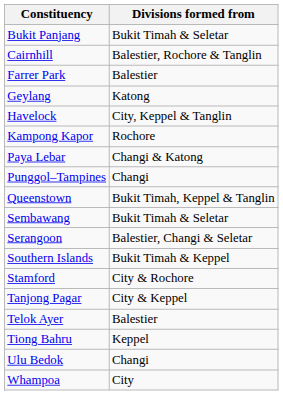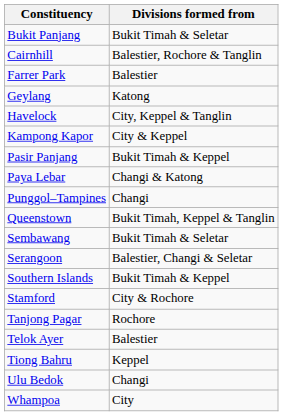 <table class="wikitable">
 <tr>
 <th>Constituency</th>
 <th>Divisions formed from</th>
 </tr>
 <tr>
 <td><a href='#'>Bukit Panjang</a></td>
 <td>Bukit Timah & Seletar</td>
 </tr>
 <tr>
 <td><a href='#'>Cairnhill</a></td>
 <td>Balestier, Rochore & Tanglin</td>
 </tr>
 <tr>
 <td><a href='#'>Farrer Park</a></td>
 <td>Balestier</td>
 </tr>
 <tr>
 <td><a href='#'>Geylang</a></td>
 <td>Katong</td>
 </tr>
 <tr>
 <td><a href='#'>Havelock</a></td>
 <td>City, Keppel & Tanglin</td>
 </tr>
 <tr>
 <td><a href='#'>Kampong Kapor</a></td>
-<td>Rochore</td>
+<td>City & Keppel</td>
+</tr>
+<tr>
+<td><a href='#'>Pasir Panjang</a></td>
+<td>Bukit Timah & Keppel</td>
 </tr>
 <tr>
 <td><a href='#'>Paya Lebar</a></td>
 <td>Changi & Katong</td>
 </tr>
 <tr>
 <td><a href='#'>Punggol–Tampines</a></td>
 <td>Changi</td>
 </tr>
 <tr>
 <td><a href='#'>Queenstown</a></td>
 <td>Bukit Timah, Keppel & Tanglin</td>
 </tr>
 <tr>
 <td><a href='#'>Sembawang</a></td>
 <td>Bukit Timah & Seletar</td>
 </tr>
 <tr>
 <td><a href='#'>Serangoon</a></td>
 <td>Balestier, Changi & Seletar</td>
 </tr>
 <tr>
 <td><a href='#'>Southern Islands</a></td>
 <td>Bukit Timah & Keppel</td>
 </tr>
 <tr>
 <td><a href='#'>Stamford</a></td>
 <td>City & Rochore</td>
 </tr>
 <tr>
 <td><a href='#'>Tanjong Pagar</a></td>
-<td>City & Keppel</td>
+<td>Rochore</td>
 </tr>
 <tr>
 <td><a href='#'>Telok Ayer</a></td>
 <td>Balestier</td>
 </tr>
 <tr>
 <td><a href='#'>Tiong Bahru</a></td>
 <td>Keppel</td>
 </tr>
 <tr>
 <td><a href='#'>Ulu Bedok</a></td>
 <td>Changi</td>
 </tr>
 <tr>
 <td><a href='#'>Whampoa</a></td>
 <td>City</td>
 </tr>
 </table>
